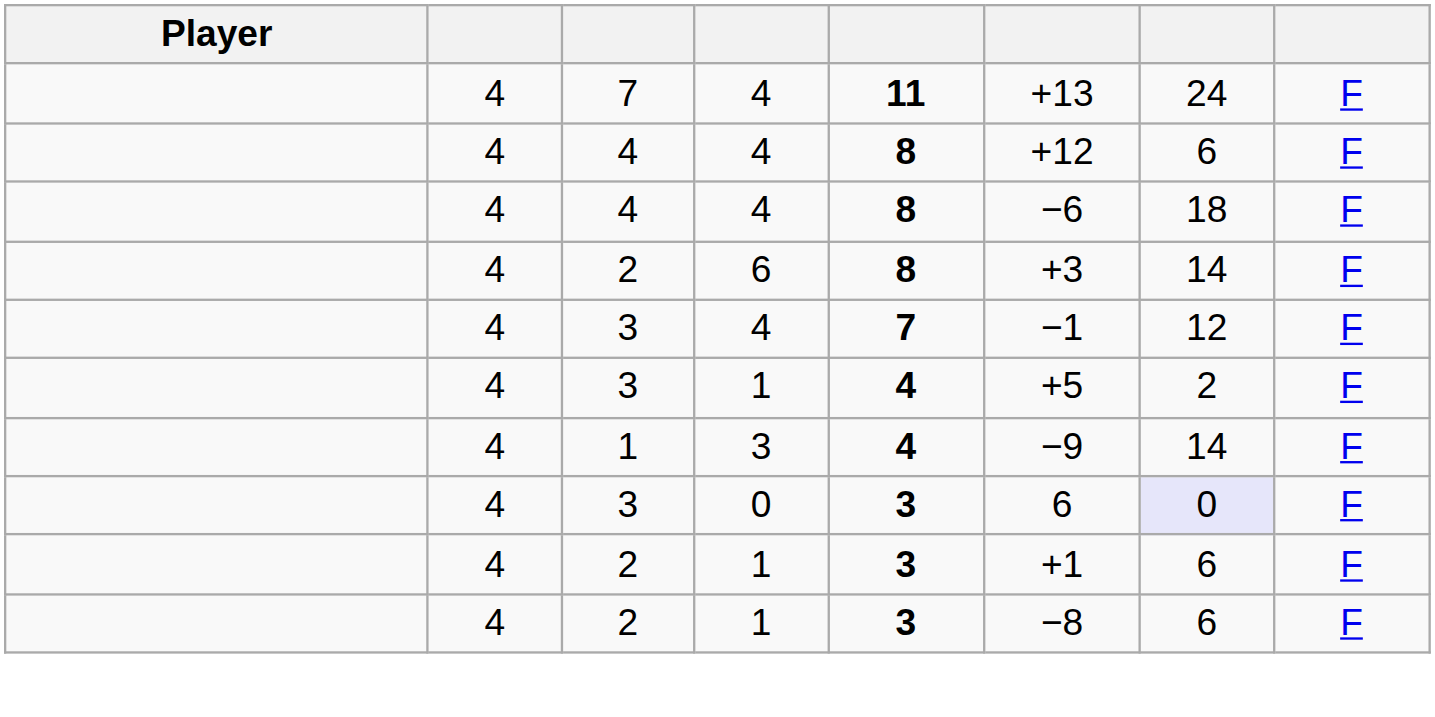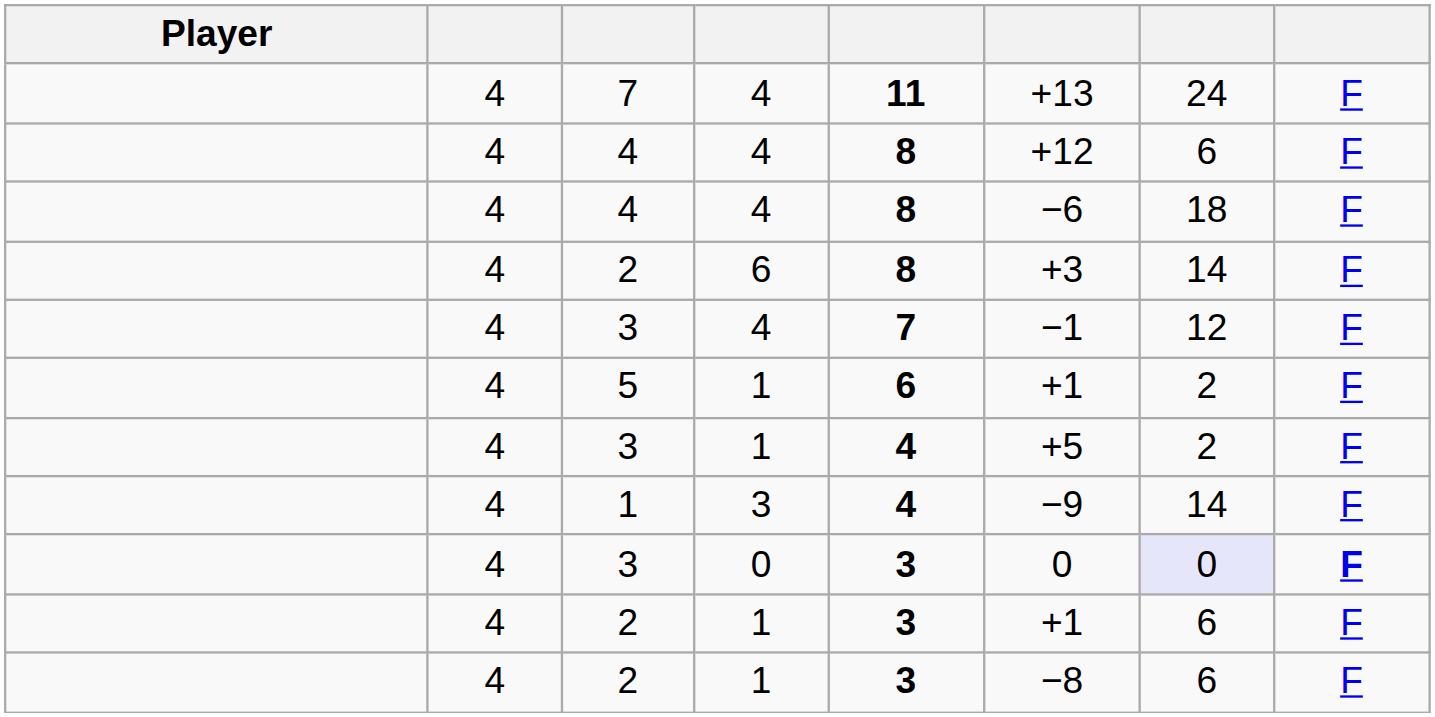 <table class="wikitable sortable" style="text-align:center;">
 <tr>
 <th width="175px">Player</th>
 <th width="50px"></th>
 <th width="50px"></th>
 <th width="50px"></th>
 <th width="60px"></th>
 <th width="60px"></th>
 <th width="50px"></th>
 <th width="60px"></th>
 </tr>
 <tr>
 <td align="left"> </td>
 <td>4</td>
 <td>7</td>
 <td>4</td>
 <td><strong>11</strong></td>
 <td>+13</td>
 <td>24</td>
 <td><a href='#'>F</a></td>
 </tr>
 <tr>
 <td align="left"> </td>
 <td>4</td>
 <td>4</td>
 <td>4</td>
 <td><strong>8</strong></td>
 <td>+12</td>
 <td>6</td>
 <td><a href='#'>F</a></td>
 </tr>
 <tr>
 <td align="left"> </td>
 <td>4</td>
 <td>4</td>
 <td>4</td>
 <td><strong>8</strong></td>
 <td>−6</td>
 <td>18</td>
 <td><a href='#'>F</a></td>
 </tr>
 <tr>
 <td align="left"> </td>
 <td>4</td>
 <td>2</td>
 <td>6</td>
 <td><strong>8</strong></td>
 <td>+3</td>
 <td>14</td>
 <td><a href='#'>F</a></td>
 </tr>
 <tr>
 <td align="left"> </td>
 <td>4</td>
 <td>3</td>
 <td>4</td>
 <td><strong>7</strong></td>
 <td>−1</td>
 <td>12</td>
 <td><a href='#'>F</a></td>
 </tr>
 <tr>
 <td align="left"> </td>
 <td>4</td>
+<td>5</td>
+<td>1</td>
+<td><strong>6</strong></td>
+<td>+1</td>
+<td>2</td>
+<td><a href='#'>F</a></td>
+</tr>
+<tr>
+<td align="left"> </td>
+<td>4</td>
 <td>3</td>
 <td>1</td>
 <td><strong>4</strong></td>
 <td>+5</td>
 <td>2</td>
 <td><a href='#'>F</a></td>
 </tr>
 <tr>
 <td align="left"> </td>
 <td>4</td>
 <td>1</td>
 <td>3</td>
 <td><strong>4</strong></td>
 <td>−9</td>
 <td>14</td>
 <td><a href='#'>F</a></td>
 </tr>
 <tr>
 <td align="left"> </td>
 <td>4</td>
 <td>3</td>
 <td>0</td>
 <td><strong>3</strong></td>
-<td>6</td>
+<td>0</td>
 <td style="background: lavender;">0</td>
-<td><a href='#'>F</a></td>
+<td><strong><a href='#'>F</a></strong></td>
 </tr>
 <tr>
 <td align="left"> </td>
 <td>4</td>
 <td>2</td>
 <td>1</td>
 <td><strong>3</strong></td>
 <td>+1</td>
 <td>6</td>
 <td><a href='#'>F</a></td>
 </tr>
 <tr>
 <td align="left"> </td>
 <td>4</td>
 <td>2</td>
 <td>1</td>
 <td><strong>3</strong></td>
 <td>−8</td>
 <td>6</td>
 <td><a href='#'>F</a></td>
 </tr>
 </table>
